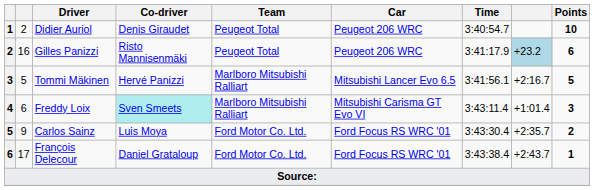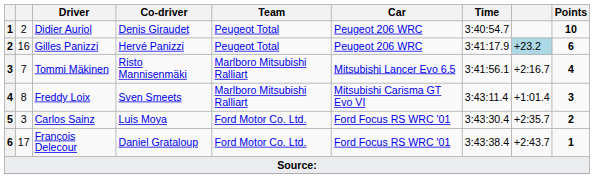 <table class="wikitable" width=85% style="font-size: 85%;">
 <tr>
 <th></th>
 <th></th>
 <th>Driver</th>
 <th>Co-driver</th>
 <th>Team</th>
 <th>Car</th>
 <th>Time</th>
 <th></th>
 <th>Points</th>
 </tr>
 <tr>
 <th>1</th>
 <td align="center">2</td>
 <td> <a href='#'>Didier Auriol</a></td>
 <td> <a href='#'>Denis Giraudet</a></td>
 <td> <a href='#'>Peugeot Total</a></td>
 <td><a href='#'>Peugeot 206 WRC</a></td>
 <td>3:40:54.7</td>
 <td></td>
 <td align="center"><strong>10</strong></td>
 </tr>
 <tr>
 <th>2</th>
 <td align="center">16</td>
 <td> <a href='#'>Gilles Panizzi</a></td>
-<td> <a href='#'>Risto Mannisenmäki</a></td>
+<td> <a href='#'>Hervé Panizzi</a></td>
 <td> <a href='#'>Peugeot Total</a></td>
 <td><a href='#'>Peugeot 206 WRC</a></td>
 <td>3:41:17.9</td>
 <td style="background: lightblue;">+23.2</td>
 <td align="center"><strong>6</strong></td>
 </tr>
 <tr>
 <th>3</th>
-<td align="center">5</td>
+<td align="center">7</td>
 <td> <a href='#'>Tommi Mäkinen</a></td>
-<td> <a href='#'>Hervé Panizzi</a></td>
+<td> <a href='#'>Risto Mannisenmäki</a></td>
 <td> <a href='#'>Marlboro Mitsubishi Ralliart</a></td>
 <td><a href='#'>Mitsubishi Lancer Evo 6.5</a></td>
 <td>3:41:56.1</td>
 <td>+2:16.7</td>
-<td align="center"><strong>5</strong></td>
+<td align="center"><strong>4</strong></td>
 </tr>
 <tr>
 <th>4</th>
-<td align="center">6</td>
+<td align="center">8</td>
 <td> <a href='#'>Freddy Loix</a></td>
-<td style="background: paleturquoise;"> <a href='#'>Sven Smeets</a></td>
+<td> <a href='#'>Sven Smeets</a></td>
 <td> <a href='#'>Marlboro Mitsubishi Ralliart</a></td>
 <td><a href='#'>Mitsubishi Carisma GT Evo VI</a></td>
 <td>3:43:11.4</td>
 <td>+1:01.4</td>
 <td align="center"><strong>3</strong></td>
 </tr>
 <tr>
 <th>5</th>
-<td align="center">9</td>
+<td align="center">3</td>
 <td> <a href='#'>Carlos Sainz</a></td>
 <td> <a href='#'>Luis Moya</a></td>
 <td> <a href='#'>Ford Motor Co. Ltd.</a></td>
 <td><a href='#'>Ford Focus RS WRC '01</a></td>
 <td>3:43:30.4</td>
 <td>+2:35.7</td>
 <td align="center"><strong>2</strong></td>
 </tr>
 <tr>
 <th>6</th>
 <td align="center">17</td>
 <td> <a href='#'>François Delecour</a></td>
 <td> <a href='#'>Daniel Grataloup</a></td>
 <td> <a href='#'>Ford Motor Co. Ltd.</a></td>
 <td><a href='#'>Ford Focus RS WRC '01</a></td>
 <td>3:43:38.4</td>
 <td>+2:43.7</td>
 <td align="center"><strong>1</strong></td>
 </tr>
 <tr>
 <td style="background-color:#EAECF0; text-align:center" colspan="9"><strong>Source:</strong></td>
 </tr>
 <tr>
 </tr>
 </table>
